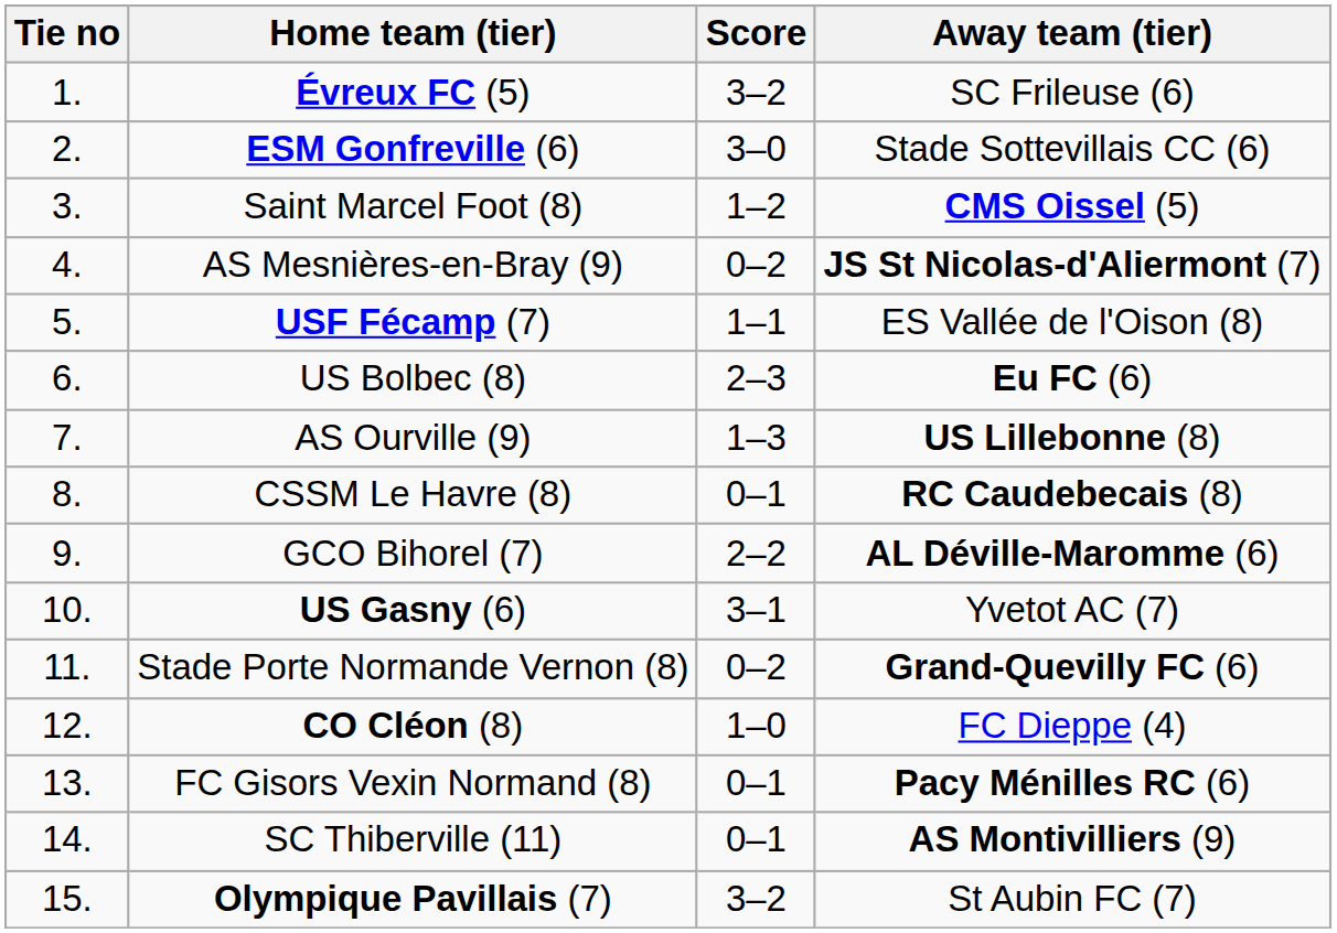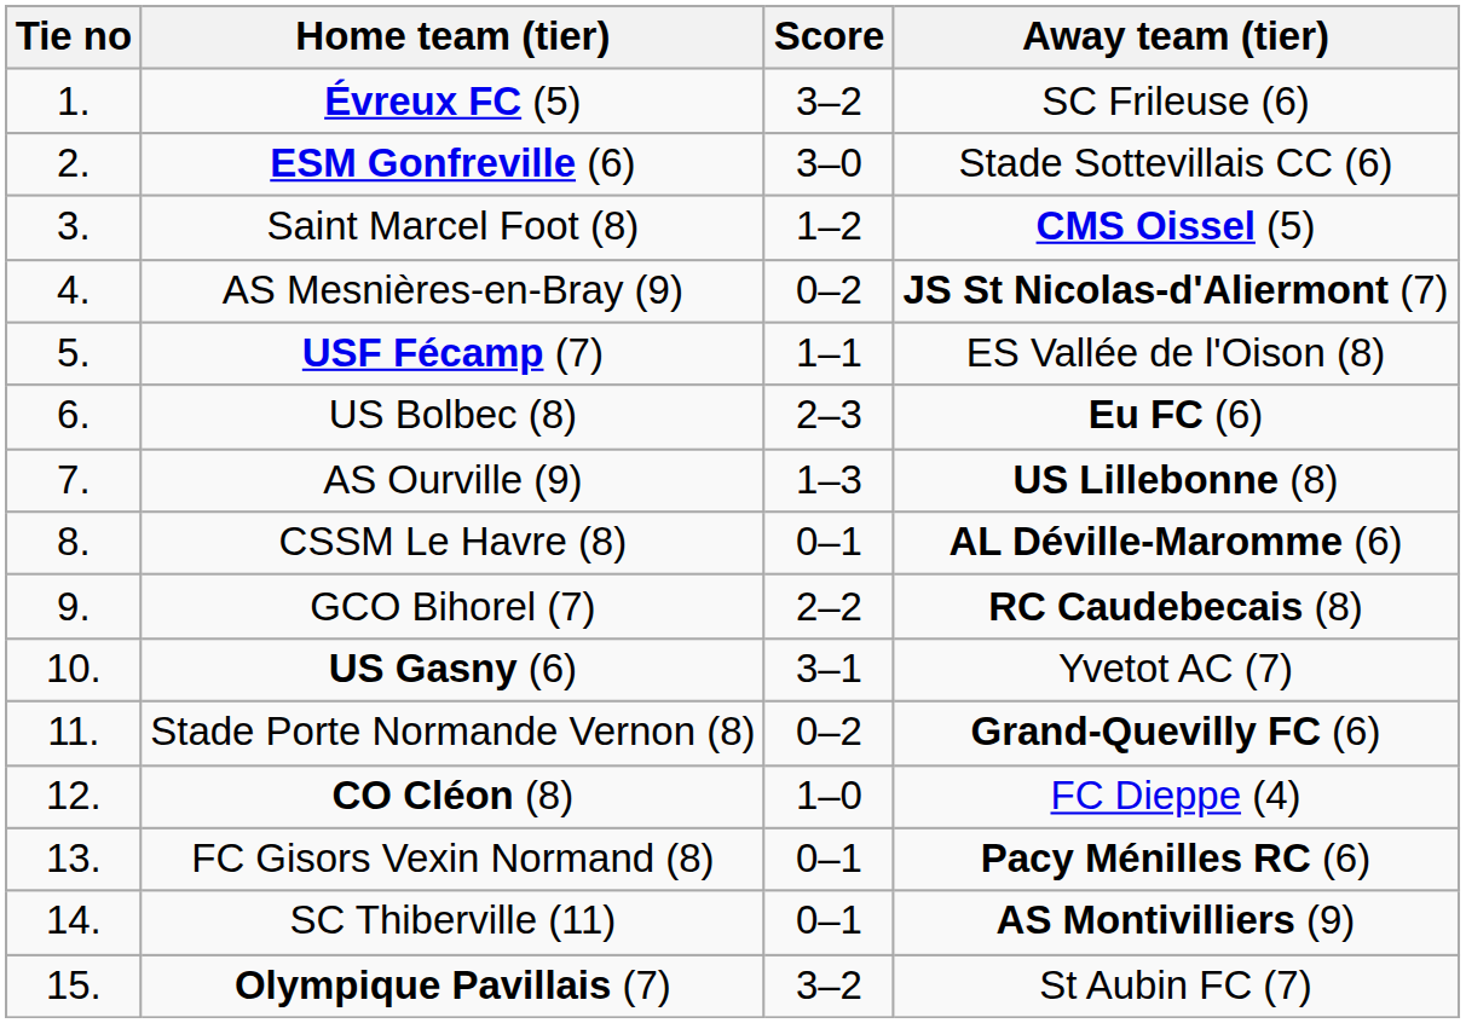 <table class="wikitable" style="text-align: center">
 <tr>
 <th>Tie no</th>
 <th>Home team (tier)</th>
 <th>Score</th>
 <th>Away team (tier)</th>
 </tr>
 <tr>
 <td>1.</td>
 <td><strong><a href='#'>Évreux FC</a></strong> (5)</td>
 <td>3–2</td>
 <td>SC Frileuse (6)</td>
 </tr>
 <tr>
 <td>2.</td>
 <td><strong><a href='#'>ESM Gonfreville</a></strong> (6)</td>
 <td>3–0</td>
 <td>Stade Sottevillais CC (6)</td>
 </tr>
 <tr>
 <td>3.</td>
 <td>Saint Marcel Foot (8)</td>
 <td>1–2</td>
 <td><strong><a href='#'>CMS Oissel</a></strong> (5)</td>
 </tr>
 <tr>
 <td>4.</td>
 <td>AS Mesnières-en-Bray (9)</td>
 <td>0–2</td>
 <td><strong>JS St Nicolas-d'Aliermont</strong> (7)</td>
 </tr>
 <tr>
 <td>5.</td>
 <td><strong><a href='#'>USF Fécamp</a></strong> (7)</td>
 <td>1–1 </td>
 <td>ES Vallée de l'Oison (8)</td>
 </tr>
 <tr>
 <td>6.</td>
 <td>US Bolbec (8)</td>
 <td>2–3</td>
 <td><strong>Eu FC</strong> (6)</td>
 </tr>
 <tr>
 <td>7.</td>
 <td>AS Ourville (9)</td>
 <td>1–3</td>
 <td><strong>US Lillebonne</strong> (8)</td>
 </tr>
 <tr>
 <td>8.</td>
 <td>CSSM Le Havre (8)</td>
 <td>0–1</td>
-<td><strong>RC Caudebecais</strong> (8)</td>
+<td><strong>AL Déville-Maromme</strong> (6)</td>
 </tr>
 <tr>
 <td>9.</td>
 <td>GCO Bihorel (7)</td>
 <td>2–2 </td>
-<td><strong>AL Déville-Maromme</strong> (6)</td>
+<td><strong>RC Caudebecais</strong> (8)</td>
 </tr>
 <tr>
 <td>10.</td>
 <td><strong>US Gasny</strong> (6)</td>
 <td>3–1</td>
 <td>Yvetot AC (7)</td>
 </tr>
 <tr>
 <td>11.</td>
 <td>Stade Porte Normande Vernon (8)</td>
 <td>0–2</td>
 <td><strong>Grand-Quevilly FC</strong> (6)</td>
 </tr>
 <tr>
 <td>12.</td>
 <td><strong>CO Cléon</strong> (8)</td>
 <td>1–0</td>
 <td><a href='#'>FC Dieppe</a> (4)</td>
 </tr>
 <tr>
 <td>13.</td>
 <td>FC Gisors Vexin Normand (8)</td>
 <td>0–1</td>
 <td><strong>Pacy Ménilles RC</strong> (6)</td>
 </tr>
 <tr>
 <td>14.</td>
 <td>SC Thiberville (11)</td>
 <td>0–1</td>
 <td><strong>AS Montivilliers</strong> (9)</td>
 </tr>
 <tr>
 <td>15.</td>
 <td><strong>Olympique Pavillais</strong> (7)</td>
 <td>3–2</td>
 <td>St Aubin FC (7)</td>
 </tr>
 </table>
